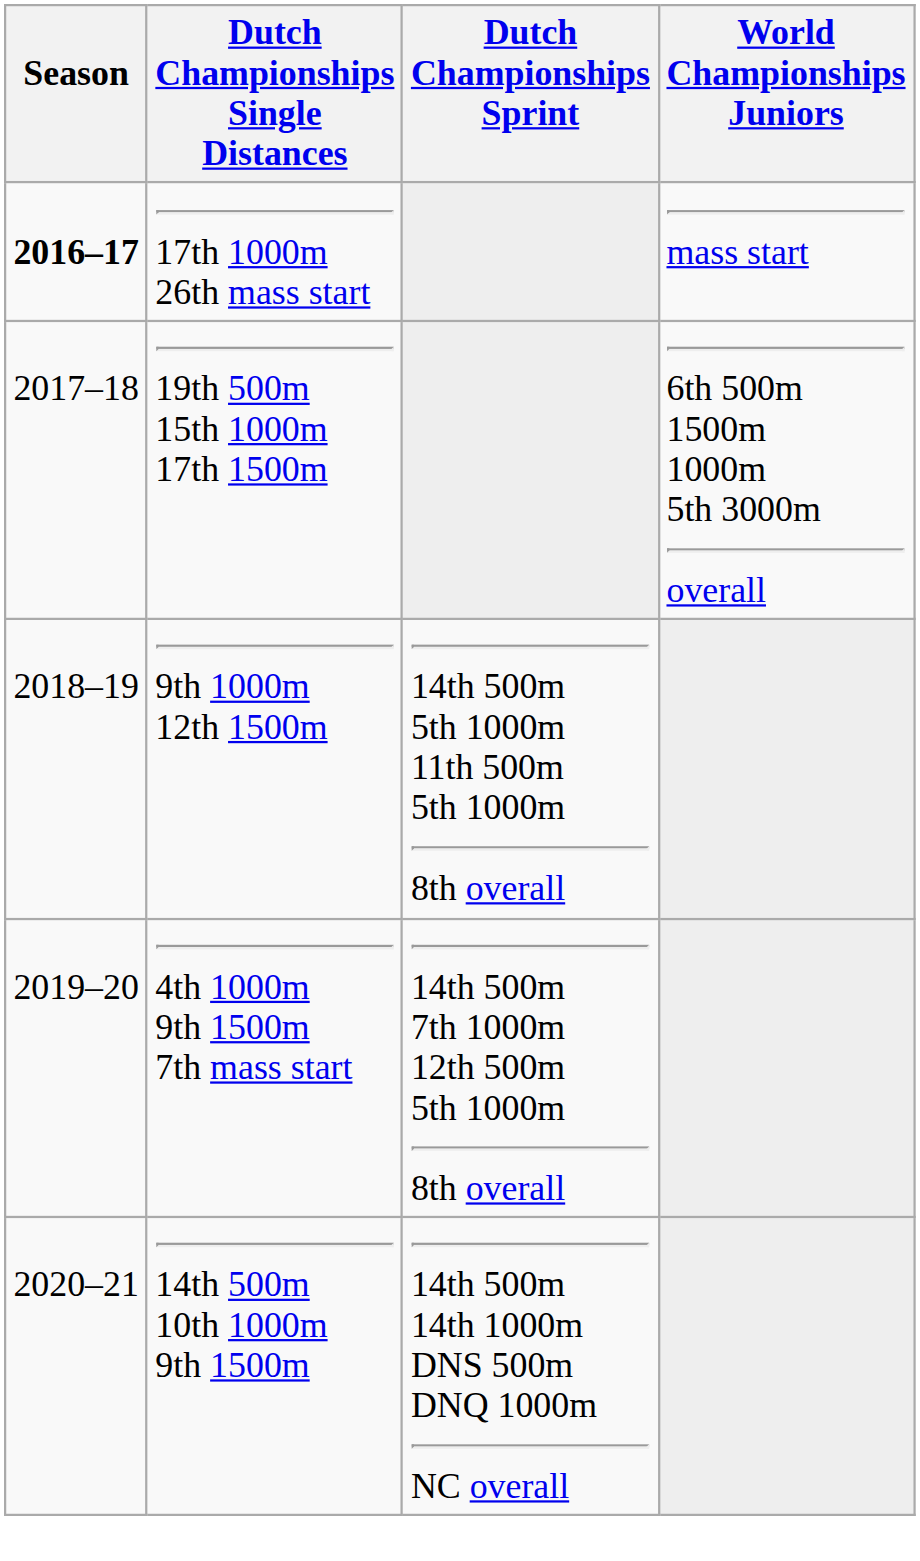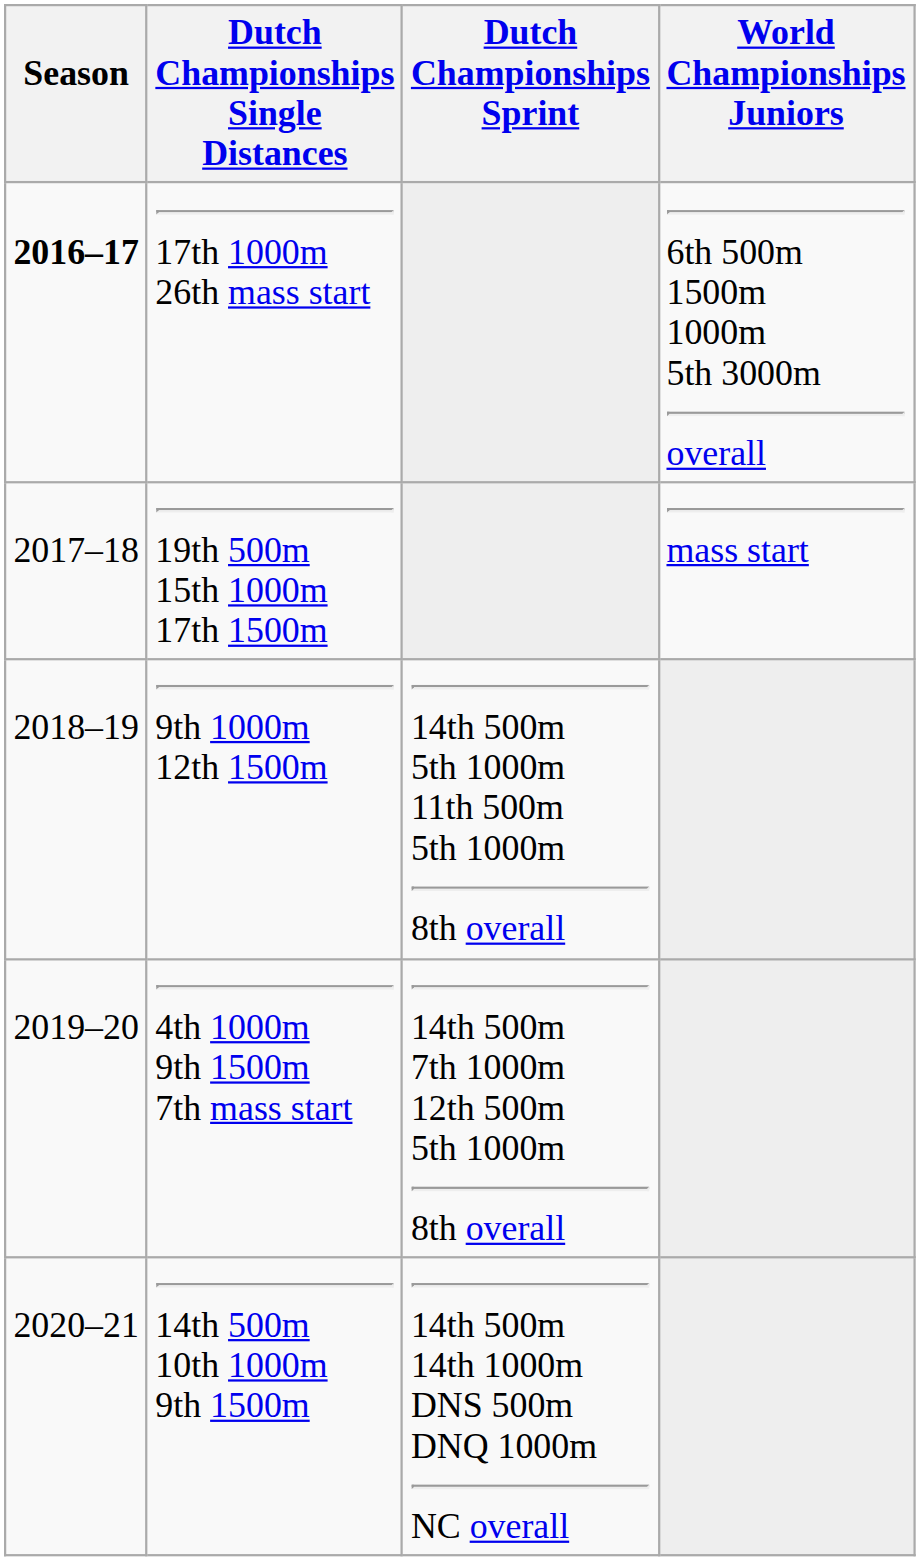 <table class="wikitable">
 <tr style="vertical-align: top;">
 <th><br> Season</th>
 <th><a href='#'>Dutch <br> Championships <br> Single <br> Distances</a></th>
 <th><a href='#'>Dutch <br> Championships <br> Sprint</a></th>
 <th><a href='#'>World <br> Championships <br> Juniors</a></th>
 </tr>
 <tr style="vertical-align: top;">
 <td><strong><br> 2016–17</strong></td>
 <td> <hr> 17th <a href='#'>1000m</a> <br> 26th <a href='#'>mass start</a></td>
 <td bgcolor=#EEEEEE></td>
-<td> <hr>  <a href='#'>mass start</a></td>
+<td> <hr> 6th 500m <br>  1500m <br>  1000m <br> 5th 3000m <hr>  <a href='#'>overall</a></td>
 </tr>
 <tr style="vertical-align: top;">
 <td><br> 2017–18</td>
 <td> <hr> 19th <a href='#'>500m</a> <br> 15th <a href='#'>1000m</a> <br> 17th <a href='#'>1500m</a></td>
 <td bgcolor=#EEEEEE></td>
-<td> <hr> 6th 500m <br>  1500m <br>  1000m <br> 5th 3000m <hr>  <a href='#'>overall</a></td>
+<td> <hr>  <a href='#'>mass start</a></td>
 </tr>
 <tr style="vertical-align: top;">
 <td><br> 2018–19</td>
 <td> <hr> 9th <a href='#'>1000m</a> <br> 12th <a href='#'>1500m</a></td>
 <td> <hr> 14th 500m <br> 5th 1000m <br> 11th 500m <br> 5th 1000m <hr> 8th <a href='#'>overall</a></td>
 <td bgcolor=#EEEEEE></td>
 </tr>
 <tr style="vertical-align: top;">
 <td><br> 2019–20</td>
 <td> <hr> 4th <a href='#'>1000m</a> <br> 9th <a href='#'>1500m</a> <br> 7th <a href='#'>mass start</a></td>
 <td> <hr> 14th 500m <br> 7th 1000m <br> 12th 500m <br> 5th 1000m <hr> 8th <a href='#'>overall</a></td>
 <td bgcolor=#EEEEEE></td>
 </tr>
 <tr style="vertical-align: top;">
 <td><br> 2020–21</td>
 <td> <hr> 14th <a href='#'>500m</a> <br> 10th <a href='#'>1000m</a> <br> 9th <a href='#'>1500m</a></td>
 <td> <hr> 14th 500m <br> 14th 1000m <br> DNS 500m <br> DNQ 1000m <hr> NC <a href='#'>overall</a></td>
 <td bgcolor=#EEEEEE></td>
 </tr>
 </table>
